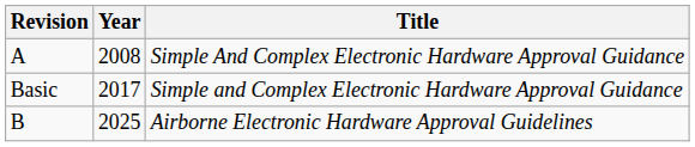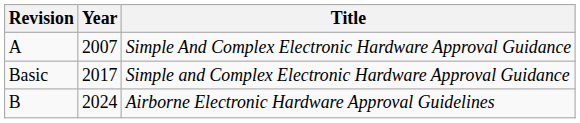 <table class="wikitable">
 <tr>
 <th>Revision</th>
 <th>Year</th>
 <th>Title</th>
 </tr>
 <tr>
 <td>A</td>
-<td>2008</td>
+<td>2007</td>
 <td><em>Simple And Complex Electronic Hardware Approval Guidance</em></td>
 </tr>
 <tr>
 <td>Basic</td>
 <td>2017</td>
 <td><em>Simple and Complex Electronic Hardware Approval Guidance</em></td>
 </tr>
 <tr>
 <td>B</td>
-<td>2025</td>
+<td>2024</td>
 <td><em>Airborne Electronic Hardware Approval Guidelines</em></td>
 </tr>
 </table>
